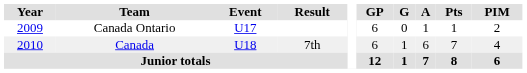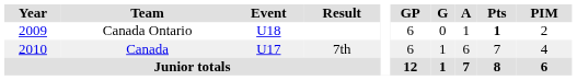 <table border="0" cellpadding="1" cellspacing="0" style="text-align:center; width:40em">
 <tr ALIGN="centre" bgcolor="#e0e0e0">
 <th>Year</th>
 <th>Team</th>
 <th>Event</th>
 <th>Result</th>
 <th rowspan="99" bgcolor="#ffffff"> </th>
 <th>GP</th>
 <th>G</th>
 <th>A</th>
 <th>Pts</th>
 <th>PIM</th>
 </tr>
 <tr ALIGN="centre">
 <td><a href='#'>2009</a></td>
 <td>Canada Ontario</td>
-<td><a href='#'>U17</a></td>
+<td><a href='#'>U18</a></td>
 <td></td>
 <td>6</td>
 <td>0</td>
 <td>1</td>
-<td>1</td>
+<td><strong>1</strong></td>
 <td>2</td>
 </tr>
 <tr ALIGN="centre" bgcolor="#f0f0f0">
 <td><a href='#'>2010</a></td>
 <td><a href='#'>Canada</a></td>
-<td><a href='#'>U18</a></td>
+<td><a href='#'>U17</a></td>
 <td>7th</td>
 <td>6</td>
 <td>1</td>
 <td>6</td>
 <td>7</td>
 <td>4</td>
 </tr>
 <tr bgcolor="#e0e0e0">
 <th colspan="4">Junior totals</th>
 <th>12</th>
 <th>1</th>
 <th>7</th>
 <th>8</th>
 <th>6</th>
 </tr>
 </table>
